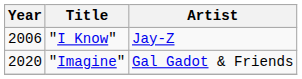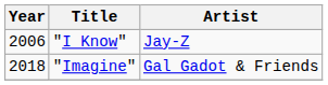 <table class="wikitable sortable">
 <tr>
 <th>Year</th>
 <th>Title</th>
 <th>Artist</th>
 </tr>
 <tr>
 <td>2006</td>
 <td>"<a href='#'>I Know</a>"</td>
 <td><a href='#'>Jay-Z</a></td>
 </tr>
 <tr>
-<td>2020</td>
+<td>2018</td>
 <td>"<a href='#'>Imagine</a>"</td>
 <td><a href='#'>Gal Gadot</a> & Friends</td>
 </tr>
 <tr>
 </tr>
 </table>
